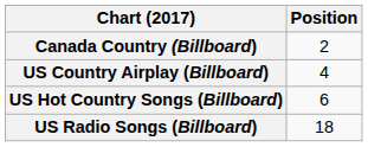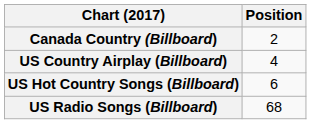 <table class="wikitable sortable plainrowheaders" style="text-align:center">
 <tr>
 <th scope="col">Chart (2017)</th>
 <th scope="col">Position</th>
 </tr>
 <tr>
 <th scope="row">Canada Country <em>(Billboard</em>)</th>
 <td>2</td>
 </tr>
 <tr>
 <th scope="row">US Country Airplay (<em>Billboard</em>)</th>
 <td>4</td>
 </tr>
 <tr>
 <th scope="row">US Hot Country Songs (<em>Billboard</em>)</th>
 <td>6</td>
 </tr>
 <tr>
 <th scope="row">US Radio Songs (<em>Billboard</em>)</th>
-<td>18</td>
+<td>68</td>
 </tr>
 </table>
